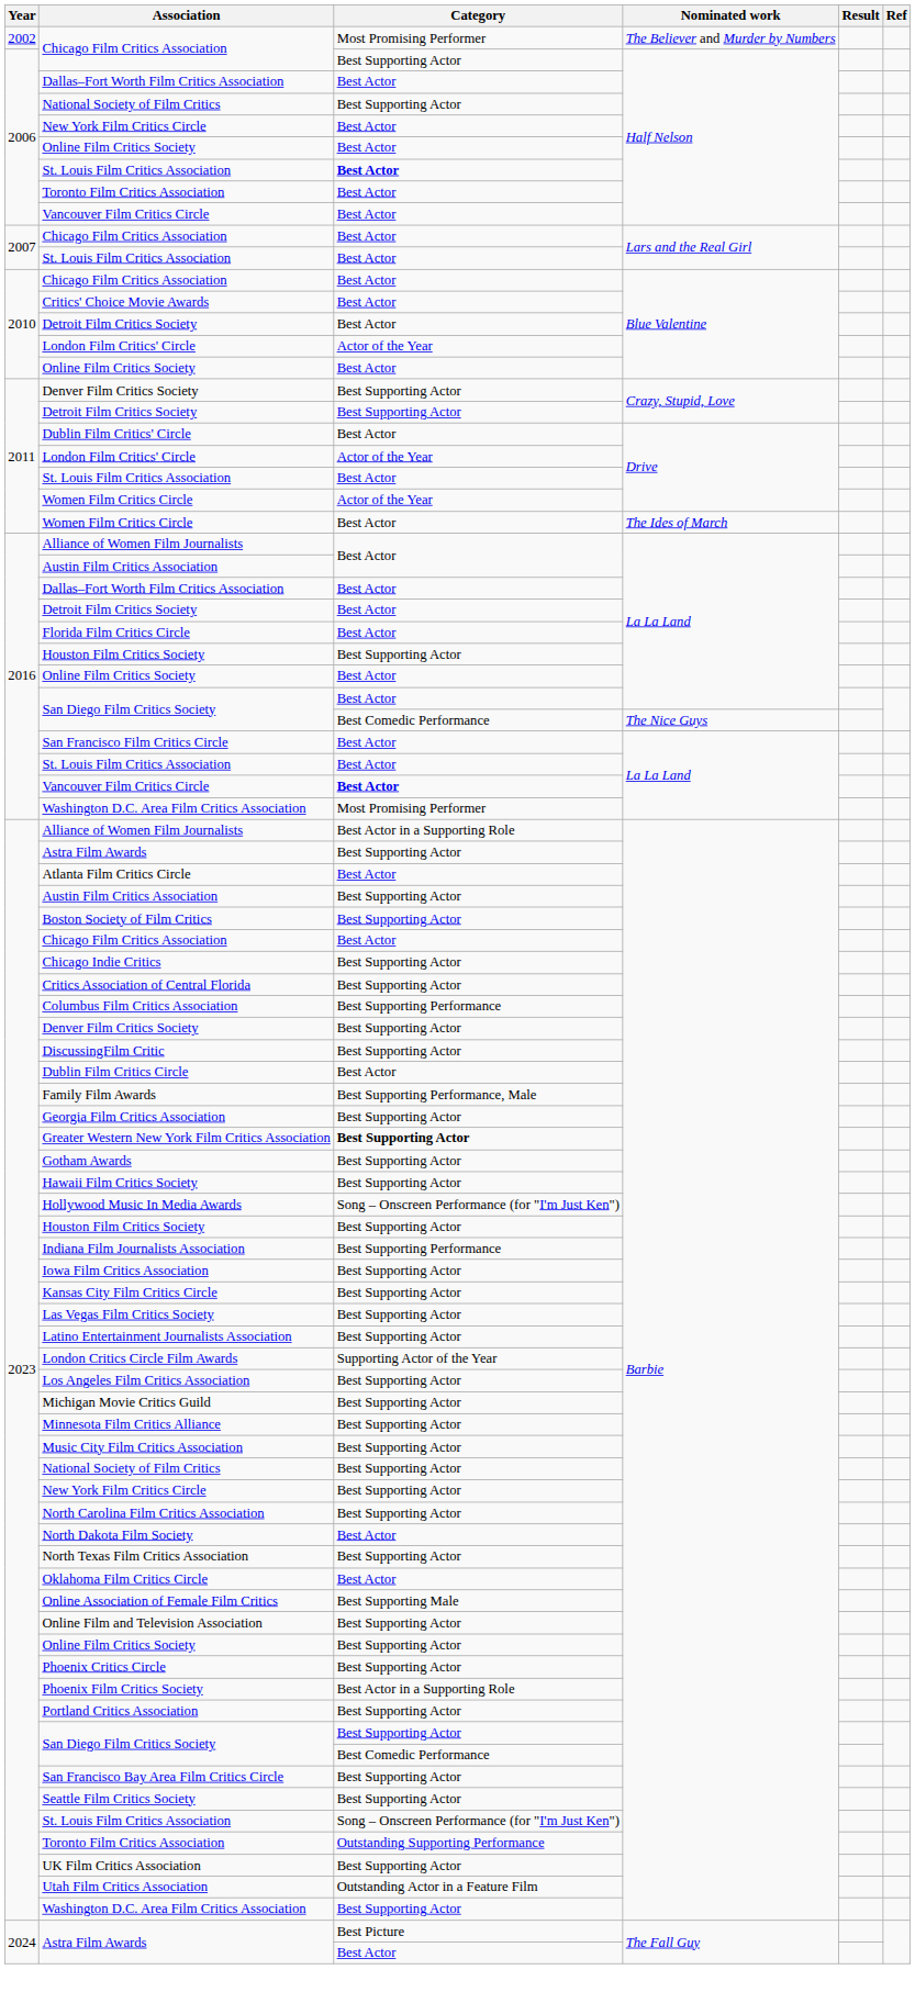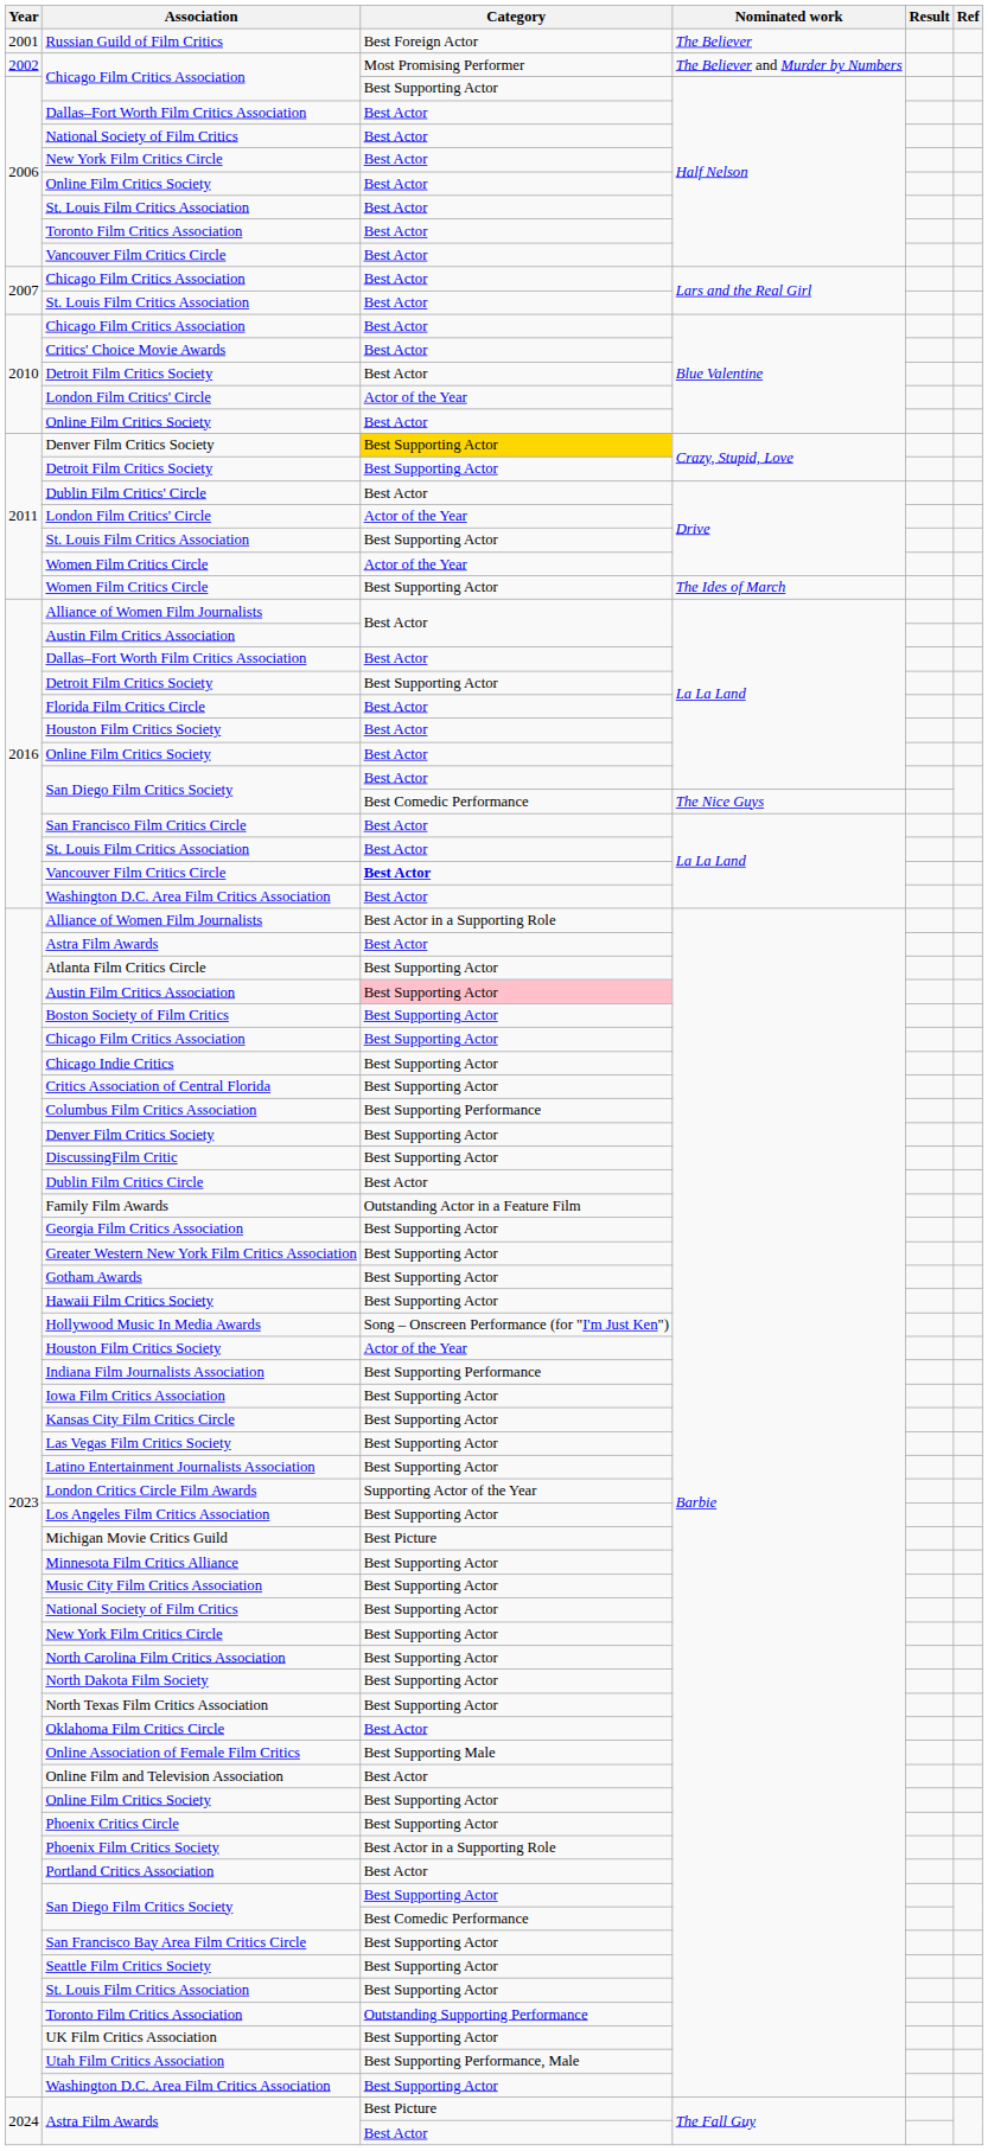 <table class= "wikitable sortable">
 <tr>
 <th>Year</th>
 <th>Association</th>
 <th>Category</th>
 <th>Nominated work</th>
 <th>Result</th>
 <th>Ref</th>
+</tr>
+<tr>
+<td>2001</td>
+<td><a href='#'>Russian Guild of Film Critics</a></td>
+<td>Best Foreign Actor</td>
+<td><em><a href='#'>The Believer</a></em></td>
+<td></td>
+<td></td>
 </tr>
 <tr>
 <td><a href='#'>2002</a></td>
 <td rowspan="2"><a href='#'>Chicago Film Critics Association</a></td>
 <td>Most Promising Performer</td>
 <td><em><a href='#'>The Believer</a></em> and <em><a href='#'>Murder by Numbers</a></em></td>
 <td></td>
 <td></td>
 </tr>
 <tr>
 <td rowspan="8">2006</td>
 <td>Best Supporting Actor</td>
 <td rowspan="8"><em><a href='#'>Half Nelson</a></em></td>
 <td></td>
 <td></td>
 </tr>
 <tr>
 <td><a href='#'>Dallas–Fort Worth Film Critics Association</a></td>
 <td><a href='#'>Best Actor</a></td>
 <td></td>
 <td></td>
 </tr>
 <tr>
 <td><a href='#'>National Society of Film Critics</a></td>
-<td>Best Supporting Actor</td>
+<td><a href='#'>Best Actor</a></td>
 <td></td>
 <td></td>
 </tr>
 <tr>
 <td><a href='#'>New York Film Critics Circle</a></td>
 <td><a href='#'>Best Actor</a></td>
 <td></td>
 <td></td>
 </tr>
 <tr>
 <td><a href='#'>Online Film Critics Society</a></td>
 <td><a href='#'>Best Actor</a></td>
 <td></td>
 <td></td>
 </tr>
 <tr>
 <td><a href='#'>St. Louis Film Critics Association</a></td>
-<td><strong><a href='#'>Best Actor</a></strong></td>
+<td><a href='#'>Best Actor</a></td>
 <td></td>
 <td></td>
 </tr>
 <tr>
 <td><a href='#'>Toronto Film Critics Association</a></td>
 <td><a href='#'>Best Actor</a></td>
 <td></td>
 <td></td>
 </tr>
 <tr>
 <td><a href='#'>Vancouver Film Critics Circle</a></td>
 <td><a href='#'>Best Actor</a></td>
 <td></td>
 <td></td>
 </tr>
 <tr>
 <td rowspan="2">2007</td>
 <td><a href='#'>Chicago Film Critics Association</a></td>
 <td><a href='#'>Best Actor</a></td>
 <td rowspan="2"><em><a href='#'>Lars and the Real Girl</a></em></td>
 <td></td>
 <td></td>
 </tr>
 <tr>
 <td><a href='#'>St. Louis Film Critics Association</a></td>
 <td><a href='#'>Best Actor</a></td>
 <td></td>
 <td></td>
 </tr>
 <tr>
 <td rowspan="5">2010</td>
 <td><a href='#'>Chicago Film Critics Association</a></td>
 <td><a href='#'>Best Actor</a></td>
 <td rowspan="5"><em><a href='#'>Blue Valentine</a></em></td>
 <td></td>
 <td></td>
 </tr>
 <tr>
 <td><a href='#'>Critics' Choice Movie Awards</a></td>
 <td><a href='#'>Best Actor</a></td>
 <td></td>
 <td></td>
 </tr>
 <tr>
 <td><a href='#'>Detroit Film Critics Society</a></td>
 <td>Best Actor</td>
 <td></td>
 <td></td>
 </tr>
 <tr>
 <td><a href='#'>London Film Critics' Circle</a></td>
 <td><a href='#'>Actor of the Year</a></td>
 <td></td>
 <td></td>
 </tr>
 <tr>
 <td><a href='#'>Online Film Critics Society</a></td>
 <td><a href='#'>Best Actor</a></td>
 <td></td>
 <td></td>
 </tr>
 <tr>
 <td rowspan="7">2011</td>
 <td>Denver Film Critics Society</td>
-<td>Best Supporting Actor</td>
+<td style="background: gold;">Best Supporting Actor</td>
 <td rowspan="2"><em><a href='#'>Crazy, Stupid, Love</a></em></td>
 <td></td>
 <td></td>
 </tr>
 <tr>
 <td><a href='#'>Detroit Film Critics Society</a></td>
 <td><a href='#'>Best Supporting Actor</a></td>
 <td></td>
 <td></td>
 </tr>
 <tr>
 <td><a href='#'>Dublin Film Critics' Circle</a></td>
 <td>Best Actor</td>
 <td rowspan="4"><em><a href='#'>Drive</a></em></td>
 <td></td>
 <td></td>
 </tr>
 <tr>
 <td><a href='#'>London Film Critics' Circle</a></td>
 <td><a href='#'>Actor of the Year</a></td>
 <td></td>
 <td></td>
 </tr>
 <tr>
 <td><a href='#'>St. Louis Film Critics Association</a></td>
-<td><a href='#'>Best Actor</a></td>
+<td>Best Supporting Actor</td>
 <td></td>
 <td></td>
 </tr>
 <tr>
 <td><a href='#'>Women Film Critics Circle</a></td>
 <td><a href='#'>Actor of the Year</a></td>
 <td></td>
 <td></td>
 </tr>
 <tr>
 <td><a href='#'>Women Film Critics Circle</a></td>
-<td>Best Actor</td>
+<td>Best Supporting Actor</td>
 <td><em><a href='#'>The Ides of March</a></em></td>
 <td></td>
 <td></td>
 </tr>
 <tr>
 <td rowspan="13">2016</td>
 <td><a href='#'>Alliance of Women Film Journalists</a></td>
 <td rowspan="2">Best Actor</td>
 <td rowspan="8"><em><a href='#'>La La Land</a></em></td>
 <td></td>
 <td></td>
 </tr>
 <tr>
 <td><a href='#'>Austin Film Critics Association</a></td>
 <td></td>
 <td></td>
 </tr>
 <tr>
 <td><a href='#'>Dallas–Fort Worth Film Critics Association</a></td>
 <td><a href='#'>Best Actor</a></td>
 <td></td>
 <td></td>
 </tr>
 <tr>
 <td><a href='#'>Detroit Film Critics Society</a></td>
-<td><a href='#'>Best Actor</a></td>
+<td>Best Supporting Actor</td>
 <td></td>
 <td></td>
 </tr>
 <tr>
 <td><a href='#'>Florida Film Critics Circle</a></td>
 <td><a href='#'>Best Actor</a></td>
 <td></td>
 <td></td>
 </tr>
 <tr>
 <td><a href='#'>Houston Film Critics Society</a></td>
-<td>Best Supporting Actor</td>
+<td><a href='#'>Best Actor</a></td>
 <td></td>
 <td></td>
 </tr>
 <tr>
 <td><a href='#'>Online Film Critics Society</a></td>
 <td><a href='#'>Best Actor</a></td>
 <td></td>
 <td></td>
 </tr>
 <tr>
 <td rowspan="2"><a href='#'>San Diego Film Critics Society</a></td>
 <td><a href='#'>Best Actor</a></td>
 <td></td>
 <td rowspan="2"></td>
 </tr>
 <tr>
 <td>Best Comedic Performance</td>
 <td><em><a href='#'>The Nice Guys</a></em></td>
 <td></td>
 </tr>
 <tr>
 <td><a href='#'>San Francisco Film Critics Circle</a></td>
 <td><a href='#'>Best Actor</a></td>
 <td rowspan="4"><em><a href='#'>La La Land</a></em></td>
 <td></td>
 <td></td>
 </tr>
 <tr>
 <td><a href='#'>St. Louis Film Critics Association</a></td>
 <td><a href='#'>Best Actor</a></td>
 <td></td>
 <td></td>
 </tr>
 <tr>
 <td><a href='#'>Vancouver Film Critics Circle</a></td>
 <td><strong><a href='#'>Best Actor</a></strong></td>
 <td></td>
 <td></td>
 </tr>
 <tr>
 <td><a href='#'>Washington D.C. Area Film Critics Association</a></td>
-<td>Most Promising Performer</td>
+<td><a href='#'>Best Actor</a></td>
 <td></td>
 <td></td>
 </tr>
 <tr>
 <td rowspan="50">2023</td>
 <td><a href='#'>Alliance of Women Film Journalists</a></td>
 <td>Best Actor in a Supporting Role</td>
 <td rowspan="50"><em><a href='#'>Barbie</a></em></td>
 <td></td>
 <td></td>
 </tr>
 <tr>
 <td><a href='#'>Astra Film Awards</a></td>
+<td><a href='#'>Best Actor</a></td>
+<td></td>
+<td></td>
+</tr>
+<tr>
+<td>Atlanta Film Critics Circle</td>
 <td>Best Supporting Actor</td>
 <td></td>
 <td></td>
 </tr>
 <tr>
-<td>Atlanta Film Critics Circle</td>
-<td><a href='#'>Best Actor</a></td>
-<td></td>
-<td></td>
-</tr>
-<tr>
 <td><a href='#'>Austin Film Critics Association</a></td>
-<td>Best Supporting Actor</td>
+<td style="background: pink;">Best Supporting Actor</td>
 <td></td>
 <td></td>
 </tr>
 <tr>
 <td><a href='#'>Boston Society of Film Critics</a></td>
 <td><a href='#'>Best Supporting Actor</a></td>
 <td></td>
 <td></td>
 </tr>
 <tr>
 <td><a href='#'>Chicago Film Critics Association</a></td>
-<td><a href='#'>Best Actor</a></td>
+<td><a href='#'>Best Supporting Actor</a></td>
 <td></td>
 <td></td>
 </tr>
 <tr>
 <td><a href='#'>Chicago Indie Critics</a></td>
 <td>Best Supporting Actor</td>
 <td></td>
 <td></td>
 </tr>
 <tr>
 <td><a href='#'>Critics Association of Central Florida</a></td>
 <td>Best Supporting Actor</td>
 <td></td>
 <td></td>
 </tr>
 <tr>
 <td><a href='#'>Columbus Film Critics Association</a></td>
 <td>Best Supporting Performance</td>
 <td></td>
 <td></td>
 </tr>
 <tr>
 <td><a href='#'>Denver Film Critics Society</a></td>
 <td>Best Supporting Actor</td>
 <td></td>
 <td></td>
 </tr>
 <tr>
 <td><a href='#'>DiscussingFilm Critic</a></td>
 <td>Best Supporting Actor</td>
 <td></td>
 <td></td>
 </tr>
 <tr>
 <td><a href='#'>Dublin Film Critics Circle</a></td>
 <td>Best Actor</td>
 <td></td>
 <td></td>
 </tr>
 <tr>
 <td>Family Film Awards</td>
-<td>Best Supporting Performance, Male</td>
+<td>Outstanding Actor in a Feature Film</td>
 <td></td>
 <td></td>
 </tr>
 <tr>
 <td><a href='#'>Georgia Film Critics Association</a></td>
 <td>Best Supporting Actor</td>
 <td></td>
 <td></td>
 </tr>
 <tr>
 <td><a href='#'>Greater Western New York Film Critics Association</a></td>
-<td><strong>Best Supporting Actor</strong></td>
+<td>Best Supporting Actor</td>
 <td></td>
 <td></td>
 </tr>
 <tr>
 <td><a href='#'>Gotham Awards</a></td>
 <td>Best Supporting Actor</td>
 <td></td>
 <td></td>
 </tr>
 <tr>
 <td><a href='#'>Hawaii Film Critics Society</a></td>
 <td>Best Supporting Actor</td>
 <td></td>
 <td></td>
 </tr>
 <tr>
 <td><a href='#'>Hollywood Music In Media Awards</a></td>
 <td>Song – Onscreen Performance (for "<a href='#'>I'm Just Ken</a>")</td>
 <td></td>
 <td></td>
 </tr>
 <tr>
 <td><a href='#'>Houston Film Critics Society</a></td>
-<td>Best Supporting Actor</td>
+<td><a href='#'>Actor of the Year</a></td>
 <td></td>
 <td></td>
 </tr>
 <tr>
 <td><a href='#'>Indiana Film Journalists Association</a></td>
 <td>Best Supporting Performance</td>
 <td></td>
 <td></td>
 </tr>
 <tr>
 <td><a href='#'>Iowa Film Critics Association</a></td>
 <td>Best Supporting Actor</td>
 <td></td>
 <td></td>
 </tr>
 <tr>
 <td><a href='#'>Kansas City Film Critics Circle</a></td>
 <td>Best Supporting Actor</td>
 <td></td>
 <td></td>
 </tr>
 <tr>
 <td><a href='#'>Las Vegas Film Critics Society</a></td>
 <td>Best Supporting Actor</td>
 <td></td>
 <td></td>
 </tr>
 <tr>
 <td><a href='#'>Latino Entertainment Journalists Association</a></td>
 <td>Best Supporting Actor</td>
 <td></td>
 <td></td>
 </tr>
 <tr>
 <td><a href='#'>London Critics Circle Film Awards</a></td>
 <td>Supporting Actor of the Year</td>
 <td></td>
 <td></td>
 </tr>
 <tr>
 <td><a href='#'>Los Angeles Film Critics Association</a></td>
 <td>Best Supporting Actor</td>
 <td></td>
 <td></td>
 </tr>
 <tr>
 <td>Michigan Movie Critics Guild</td>
-<td>Best Supporting Actor</td>
+<td>Best Picture</td>
 <td></td>
 <td></td>
 </tr>
 <tr>
 <td><a href='#'>Minnesota Film Critics Alliance</a></td>
 <td>Best Supporting Actor</td>
 <td></td>
 <td></td>
 </tr>
 <tr>
 <td><a href='#'>Music City Film Critics Association</a></td>
 <td>Best Supporting Actor</td>
 <td></td>
 <td></td>
 </tr>
 <tr>
 <td><a href='#'>National Society of Film Critics</a></td>
 <td>Best Supporting Actor</td>
 <td></td>
 <td></td>
 </tr>
 <tr>
 <td><a href='#'>New York Film Critics Circle</a></td>
 <td>Best Supporting Actor</td>
 <td></td>
 <td></td>
 </tr>
 <tr>
 <td><a href='#'>North Carolina Film Critics Association</a></td>
 <td>Best Supporting Actor</td>
 <td></td>
 <td></td>
 </tr>
 <tr>
 <td><a href='#'>North Dakota Film Society</a></td>
-<td><a href='#'>Best Actor</a></td>
+<td>Best Supporting Actor</td>
 <td></td>
 <td></td>
 </tr>
 <tr>
 <td>North Texas Film Critics Association</td>
 <td>Best Supporting Actor</td>
 <td></td>
 <td></td>
 </tr>
 <tr>
 <td><a href='#'>Oklahoma Film Critics Circle</a></td>
 <td><a href='#'>Best Actor</a></td>
 <td></td>
 <td></td>
 </tr>
 <tr>
 <td><a href='#'>Online Association of Female Film Critics</a></td>
 <td>Best Supporting Male</td>
 <td></td>
 <td></td>
 </tr>
 <tr>
 <td>Online Film and Television Association</td>
-<td>Best Supporting Actor</td>
+<td>Best Actor</td>
 <td></td>
 <td></td>
 </tr>
 <tr>
 <td><a href='#'>Online Film Critics Society</a></td>
 <td>Best Supporting Actor</td>
 <td></td>
 <td></td>
 </tr>
 <tr>
 <td><a href='#'>Phoenix Critics Circle</a></td>
 <td>Best Supporting Actor</td>
 <td></td>
 <td></td>
 </tr>
 <tr>
 <td><a href='#'>Phoenix Film Critics Society</a></td>
 <td>Best Actor in a Supporting Role</td>
 <td></td>
 <td></td>
 </tr>
 <tr>
 <td><a href='#'>Portland Critics Association</a></td>
-<td>Best Supporting Actor</td>
+<td>Best Actor</td>
 <td></td>
 <td></td>
 </tr>
 <tr>
 <td rowspan="2"><a href='#'>San Diego Film Critics Society</a></td>
 <td><a href='#'>Best Supporting Actor</a></td>
 <td></td>
 <td rowspan="2"></td>
 </tr>
 <tr>
 <td>Best Comedic Performance</td>
 <td></td>
 </tr>
 <tr>
 <td><a href='#'>San Francisco Bay Area Film Critics Circle</a></td>
 <td>Best Supporting Actor</td>
 <td></td>
 <td></td>
 </tr>
 <tr>
 <td><a href='#'>Seattle Film Critics Society</a></td>
 <td>Best Supporting Actor</td>
 <td></td>
 <td></td>
 </tr>
 <tr>
 <td><a href='#'>St. Louis Film Critics Association</a></td>
-<td>Song – Onscreen Performance (for "<a href='#'>I'm Just Ken</a>")</td>
+<td>Best Supporting Actor</td>
 <td></td>
 <td></td>
 </tr>
 <tr>
 <td><a href='#'>Toronto Film Critics Association</a></td>
 <td><a href='#'>Outstanding Supporting Performance</a></td>
 <td></td>
 <td></td>
 </tr>
 <tr>
 <td>UK Film Critics Association</td>
 <td>Best Supporting Actor</td>
 <td></td>
 <td></td>
 </tr>
 <tr>
 <td><a href='#'>Utah Film Critics Association</a></td>
-<td>Outstanding Actor in a Feature Film</td>
+<td>Best Supporting Performance, Male</td>
 <td></td>
 <td></td>
 </tr>
 <tr>
 <td><a href='#'>Washington D.C. Area Film Critics Association</a></td>
 <td><a href='#'>Best Supporting Actor</a></td>
 <td></td>
 <td></td>
 </tr>
 <tr>
 <td rowspan=2>2024</td>
 <td rowspan=2><a href='#'>Astra Film Awards</a></td>
 <td>Best Picture</td>
 <td rowspan=2><em><a href='#'>The Fall Guy</a></em></td>
 <td></td>
 <td rowspan=2></td>
 </tr>
 <tr>
 <td><a href='#'>Best Actor</a></td>
 <td></td>
 </tr>
 </table>
